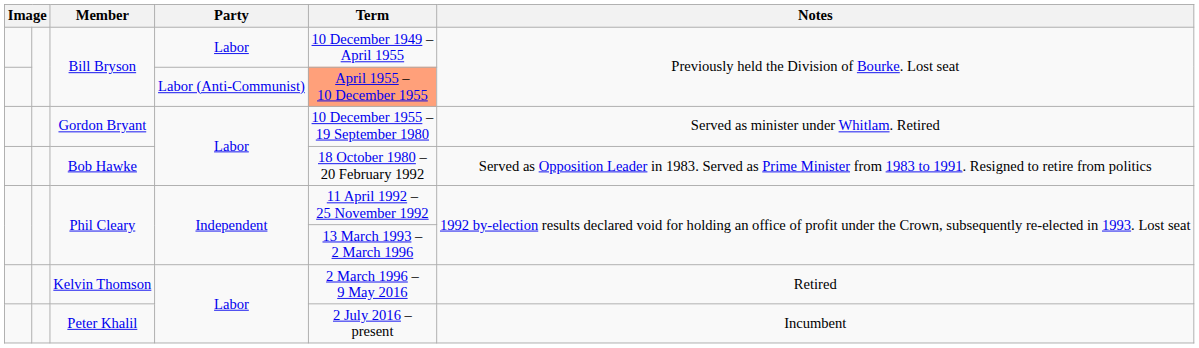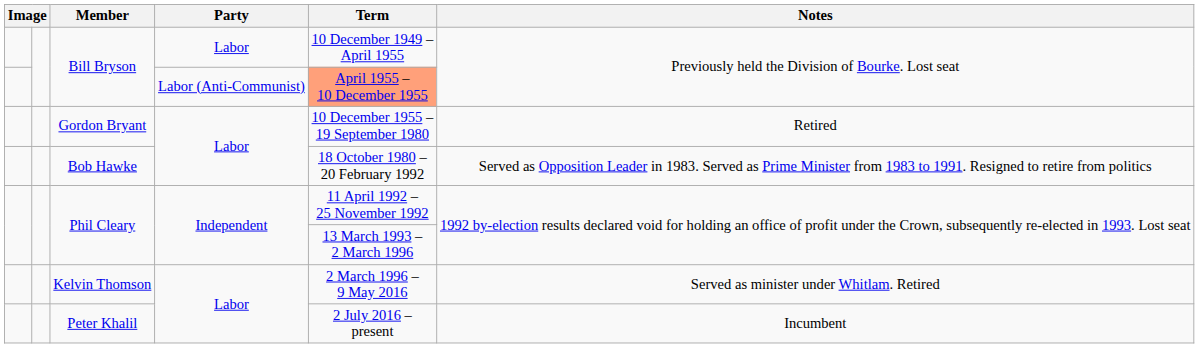 <table class=wikitable style="text-align:center">
 <tr>
 <th colspan=2>Image</th>
 <th>Member</th>
 <th>Party</th>
 <th>Term</th>
 <th>Notes</th>
 </tr>
 <tr>
 <td> </td>
 <td rowspan=2></td>
 <td rowspan=2><a href='#'>Bill Bryson</a><br></td>
 <td><a href='#'>Labor</a></td>
 <td nowrap><a href='#'>10 December 1949</a> –<br><a href='#'>April 1955</a></td>
 <td rowspan=2>Previously held the Division of <a href='#'>Bourke</a>. Lost seat</td>
 </tr>
 <tr>
 <td> </td>
 <td><a href='#'>Labor (Anti-Communist)</a></td>
 <td nowrap style="background: lightsalmon;"><a href='#'>April 1955</a> –<br><a href='#'>10 December 1955</a></td>
 </tr>
 <tr>
 <td> </td>
 <td></td>
 <td><a href='#'>Gordon Bryant</a><br></td>
 <td rowspan="2"><a href='#'>Labor</a></td>
 <td nowrap><a href='#'>10 December 1955</a> –<br><a href='#'>19 September 1980</a></td>
-<td>Served as minister under <a href='#'>Whitlam</a>. Retired</td>
+<td>Retired</td>
 </tr>
 <tr>
 <td> </td>
 <td></td>
 <td><a href='#'>Bob Hawke</a><br></td>
 <td nowrap><a href='#'>18 October 1980</a> –<br>20 February 1992</td>
 <td>Served as <a href='#'>Opposition Leader</a> in 1983. Served as <a href='#'>Prime Minister</a> from <a href='#'>1983 to 1991</a>. Resigned to retire from politics</td>
 </tr>
 <tr>
 <td rowspan=2; > </td>
 <td rowspan=2></td>
 <td rowspan=2><a href='#'>Phil Cleary</a><br></td>
 <td rowspan=2><a href='#'>Independent</a></td>
 <td nowrap><a href='#'>11 April 1992</a> –<br><a href='#'>25 November 1992</a><br></td>
 <td rowspan=2><a href='#'>1992 by-election</a> results declared void for holding an office of profit under the Crown, subsequently re-elected in <a href='#'>1993</a>. Lost seat</td>
 </tr>
 <tr>
 <td nowrap><a href='#'>13 March 1993</a> –<br><a href='#'>2 March 1996</a></td>
 </tr>
 <tr>
 <td> </td>
 <td></td>
 <td><a href='#'>Kelvin Thomson</a><br></td>
 <td rowspan="2"><a href='#'>Labor</a></td>
 <td nowrap><a href='#'>2 March 1996</a> –<br><a href='#'>9 May 2016</a></td>
-<td>Retired</td>
+<td>Served as minister under <a href='#'>Whitlam</a>. Retired</td>
 </tr>
 <tr>
 <td> </td>
 <td></td>
 <td><a href='#'>Peter Khalil</a><br></td>
 <td nowrap><a href='#'>2 July 2016</a> –<br>present</td>
 <td>Incumbent</td>
 </tr>
 </table>
